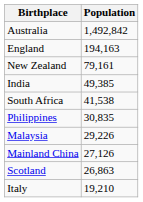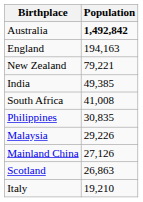 <table class="wikitable" style="float:right;">
 <tr>
 <th>Birthplace</th>
 <th>Population</th>
 </tr>
 <tr>
 <td>Australia</td>
-<td>1,492,842</td>
+<td><strong>1,492,842</strong></td>
 </tr>
 <tr>
 <td>England</td>
 <td>194,163 </td>
 </tr>
 <tr>
 <td>New Zealand</td>
-<td>79,161</td>
+<td>79,221</td>
 </tr>
 <tr>
 <td>India</td>
 <td>49,385</td>
 </tr>
 <tr>
 <td>South Africa</td>
-<td>41,538</td>
+<td>41,008</td>
 </tr>
 <tr>
 <td><a href='#'>Philippines</a></td>
 <td>30,835</td>
 </tr>
 <tr>
 <td><a href='#'>Malaysia</a></td>
 <td>29,226</td>
 </tr>
 <tr>
 <td><a href='#'>Mainland China</a></td>
 <td>27,126 </td>
 </tr>
 <tr>
 <td><a href='#'>Scotland</a></td>
 <td>26,863 </td>
 </tr>
 <tr>
 <td>Italy</td>
 <td>19,210</td>
 </tr>
 </table>
